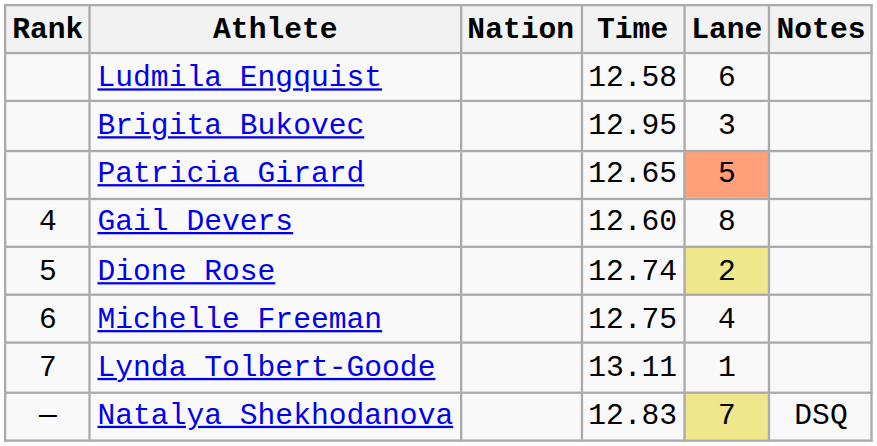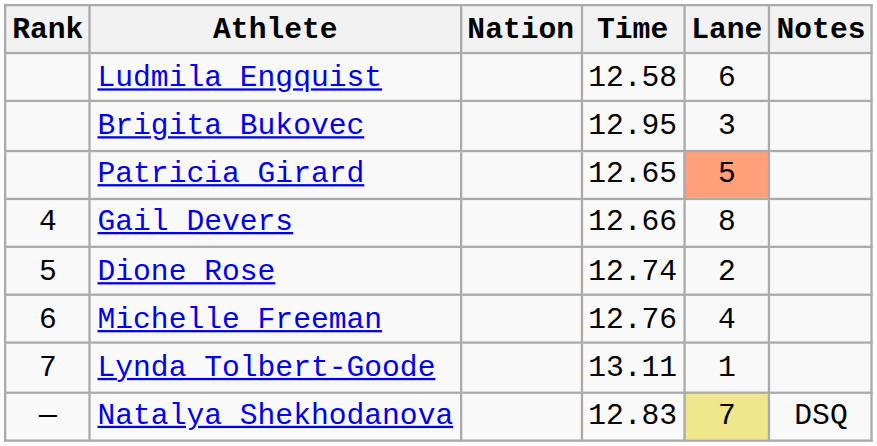 <table class="wikitable">
 <tr>
 <th>Rank</th>
 <th>Athlete</th>
 <th>Nation</th>
 <th>Time</th>
 <th>Lane</th>
 <th>Notes</th>
 </tr>
 <tr align="center">
 <td></td>
 <td align=left><a href='#'>Ludmila Engquist</a></td>
 <td align=left></td>
 <td>12.58</td>
 <td>6</td>
 <td></td>
 </tr>
 <tr align="center">
 <td></td>
 <td align=left><a href='#'>Brigita Bukovec</a></td>
 <td align=left></td>
 <td>12.95</td>
 <td>3</td>
 <td></td>
 </tr>
 <tr align="center">
 <td></td>
 <td align=left><a href='#'>Patricia Girard</a></td>
 <td align=left></td>
 <td>12.65</td>
 <td style="background: lightsalmon;">5</td>
 <td></td>
 </tr>
 <tr align="center">
 <td>4</td>
 <td align=left><a href='#'>Gail Devers</a></td>
 <td align=left></td>
-<td>12.60</td>
+<td>12.66</td>
 <td>8</td>
 <td></td>
 </tr>
 <tr align="center">
 <td>5</td>
 <td align=left><a href='#'>Dione Rose</a></td>
 <td align=left></td>
 <td>12.74</td>
-<td style="background: khaki;">2</td>
+<td>2</td>
 <td></td>
 </tr>
 <tr align="center">
 <td>6</td>
 <td align=left><a href='#'>Michelle Freeman</a></td>
 <td align=left></td>
-<td>12.75</td>
+<td>12.76</td>
 <td>4</td>
 <td></td>
 </tr>
 <tr align="center">
 <td>7</td>
 <td align=left><a href='#'>Lynda Tolbert-Goode</a></td>
 <td align=left></td>
 <td>13.11</td>
 <td>1</td>
 <td></td>
 </tr>
 <tr align="center">
 <td>—</td>
 <td align=left><a href='#'>Natalya Shekhodanova</a></td>
 <td align=left></td>
 <td>12.83</td>
 <td style="background: khaki;">7</td>
 <td>DSQ</td>
 </tr>
 </table>
